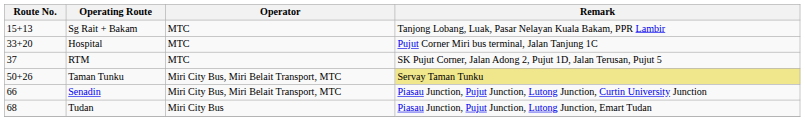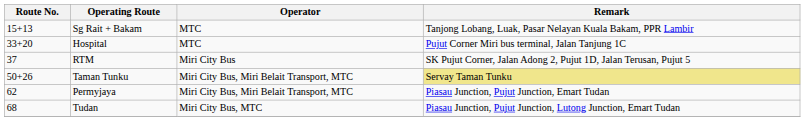 <table class="wikitable"  style="width:100%; margin:auto;">
 <tr>
 <th>Route No.</th>
 <th>Operating Route</th>
 <th>Operator</th>
 <th>Remark</th>
 </tr>
 <tr>
 <td>15+13</td>
 <td>Sg Rait + Bakam</td>
 <td>MTC</td>
 <td>Tanjong Lobang, Luak, Pasar Nelayan Kuala Bakam, PPR <a href='#'>Lambir</a></td>
 </tr>
 <tr>
 <td>33+20</td>
 <td>Hospital </td>
 <td>MTC</td>
 <td><a href='#'>Pujut</a> Corner Miri bus terminal, Jalan Tanjung 1C</td>
 </tr>
 <tr>
 <td>37</td>
 <td>RTM</td>
-<td>MTC</td>
+<td>Miri City Bus</td>
 <td>SK Pujut Corner, Jalan Adong 2, Pujut 1D, Jalan Terusan, Pujut 5</td>
 </tr>
 <tr>
 <td>50+26</td>
 <td>Taman Tunku</td>
 <td>Miri City Bus, Miri Belait Transport, MTC</td>
 <td style="background: khaki;">Servay Taman Tunku</td>
 </tr>
 <tr>
-<td>66</td>
-<td><a href='#'>Senadin</a></td>
-<td>Miri City Bus, Miri Belait Transport,  MTC</td>
-<td><a href='#'>Piasau</a> Junction, <a href='#'>Pujut</a> Junction, <a href='#'>Lutong</a> Junction, <a href='#'>Curtin University</a> Junction</td>
+<td>62</td>
+<td>Permyjaya </td>
+<td>Miri City Bus, Miri Belait Transport, MTC</td>
+<td><a href='#'>Piasau</a> Junction, <a href='#'>Pujut</a> Junction, Emart Tudan</td>
 </tr>
 <tr>
 <td>68</td>
 <td>Tudan</td>
-<td>Miri City Bus</td>
+<td>Miri City Bus, MTC</td>
 <td><a href='#'>Piasau</a> Junction, <a href='#'>Pujut</a> Junction, <a href='#'>Lutong</a> Junction, Emart Tudan</td>
 </tr>
 <tr>
 </tr>
 </table>
